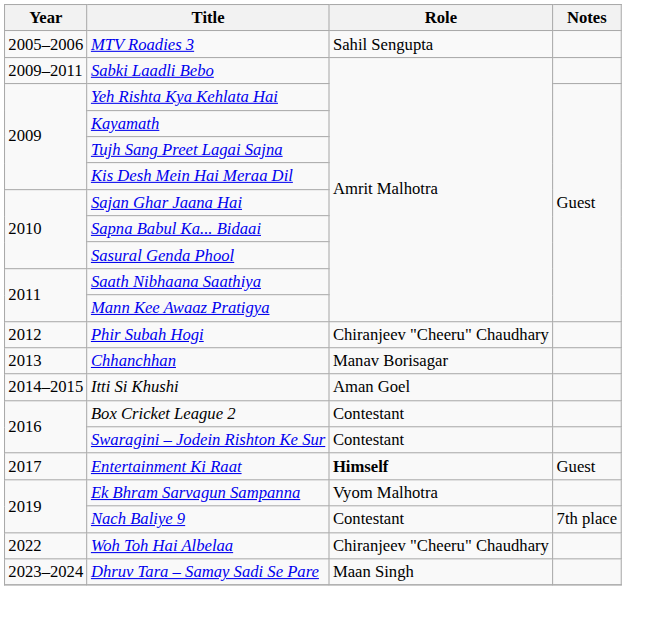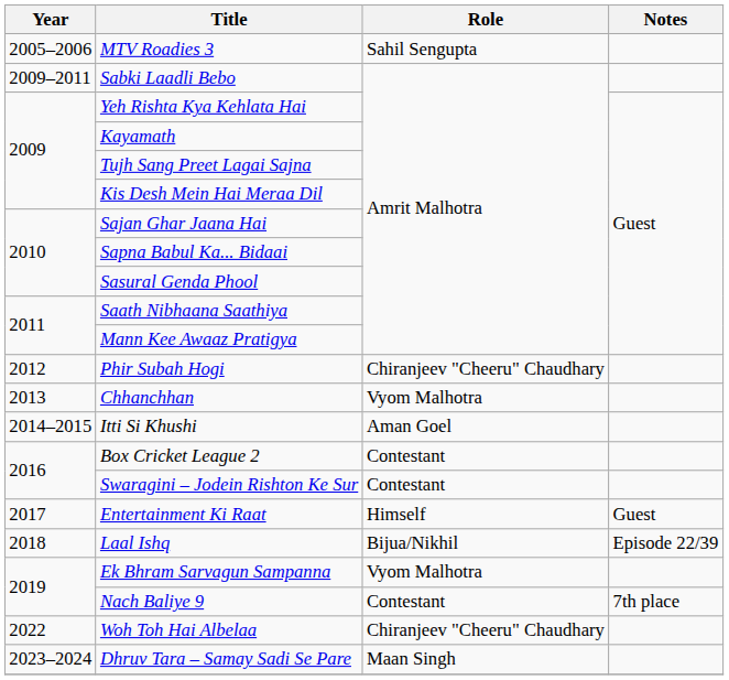 <table class="wikitable plainrowheaders sortable">
 <tr>
 <th>Year</th>
 <th>Title</th>
 <th>Role</th>
 <th>Notes</th>
 </tr>
 <tr>
 <td>2005–2006</td>
 <td><em><a href='#'>MTV Roadies 3</a></em></td>
 <td>Sahil Sengupta</td>
 <td></td>
 </tr>
 <tr>
 <td>2009–2011</td>
 <td><em><a href='#'>Sabki Laadli Bebo</a></em></td>
 <td rowspan="10">Amrit Malhotra</td>
 <td></td>
 </tr>
 <tr>
 <td rowspan="4">2009</td>
 <td><em><a href='#'>Yeh Rishta Kya Kehlata Hai</a></em></td>
 <td rowspan="9">Guest</td>
 </tr>
 <tr>
 <td><em><a href='#'>Kayamath</a></em></td>
 </tr>
 <tr>
 <td><em><a href='#'>Tujh Sang Preet Lagai Sajna</a></em></td>
 </tr>
 <tr>
 <td><em><a href='#'>Kis Desh Mein Hai Meraa Dil</a></em></td>
 </tr>
 <tr>
 <td rowspan="3">2010</td>
 <td><em><a href='#'>Sajan Ghar Jaana Hai</a></em></td>
 </tr>
 <tr>
 <td><em><a href='#'>Sapna Babul Ka... Bidaai</a></em></td>
 </tr>
 <tr>
 <td><em><a href='#'>Sasural Genda Phool</a></em></td>
 </tr>
 <tr>
 <td rowspan="2">2011</td>
 <td><em><a href='#'>Saath Nibhaana Saathiya</a></em></td>
 </tr>
 <tr>
 <td><em><a href='#'>Mann Kee Awaaz Pratigya</a></em></td>
 </tr>
 <tr>
 <td>2012</td>
 <td><em><a href='#'>Phir Subah Hogi</a></em></td>
 <td>Chiranjeev "Cheeru" Chaudhary</td>
 <td></td>
 </tr>
 <tr>
 <td>2013</td>
 <td><em><a href='#'>Chhanchhan</a></em></td>
-<td>Manav Borisagar</td>
+<td>Vyom Malhotra</td>
 <td></td>
 </tr>
 <tr>
 <td>2014–2015</td>
 <td><em>Itti Si Khushi</em></td>
 <td>Aman Goel</td>
 <td></td>
 </tr>
 <tr>
 <td rowspan="2">2016</td>
 <td><em>Box Cricket League 2</em></td>
 <td>Contestant</td>
 <td></td>
 </tr>
 <tr>
 <td><em><a href='#'>Swaragini – Jodein Rishton Ke Sur</a></em></td>
 <td>Contestant</td>
 <td></td>
 </tr>
 <tr>
 <td>2017</td>
 <td><em><a href='#'>Entertainment Ki Raat</a></em></td>
-<td><strong>Himself</strong></td>
+<td>Himself</td>
 <td>Guest</td>
+</tr>
+<tr>
+<td>2018</td>
+<td><em><a href='#'>Laal Ishq</a></em></td>
+<td>Bijua/Nikhil</td>
+<td>Episode 22/39</td>
 </tr>
 <tr>
 <td rowspan="2">2019</td>
 <td><em><a href='#'>Ek Bhram Sarvagun Sampanna</a></em></td>
 <td>Vyom Malhotra</td>
 <td></td>
 </tr>
 <tr>
 <td><em><a href='#'>Nach Baliye 9</a></em></td>
 <td>Contestant</td>
 <td>7th place</td>
 </tr>
 <tr>
 <td>2022</td>
 <td><em><a href='#'>Woh Toh Hai Albelaa</a></em></td>
 <td>Chiranjeev "Cheeru" Chaudhary</td>
 <td></td>
 </tr>
 <tr>
 <td>2023–2024</td>
 <td><em><a href='#'>Dhruv Tara – Samay Sadi Se Pare</a></em></td>
 <td>Maan Singh</td>
 <td></td>
 </tr>
 <tr>
 </tr>
 </table>
